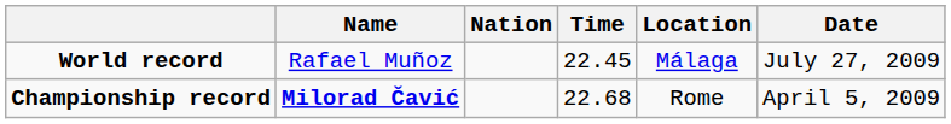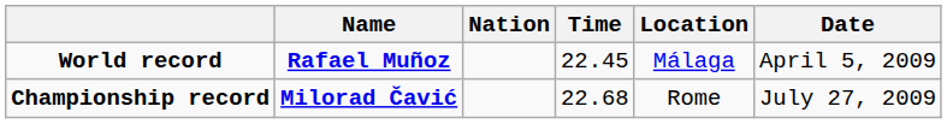 <table class=wikitable style=text-align:center>
 <tr>
 <th></th>
 <th>Name</th>
 <th>Nation</th>
 <th>Time</th>
 <th>Location</th>
 <th>Date</th>
 </tr>
 <tr>
 <td><strong>World record</strong></td>
-<td><a href='#'>Rafael Muñoz</a></td>
+<td><strong><a href='#'>Rafael Muñoz</a></strong></td>
 <td></td>
 <td align=left>22.45</td>
 <td><a href='#'>Málaga</a></td>
-<td>July 27, 2009</td>
+<td>April 5, 2009</td>
 </tr>
 <tr>
 <td><strong>Championship record</strong></td>
 <td><strong><a href='#'>Milorad Čavić</a></strong></td>
 <td></td>
 <td align=left>22.68</td>
 <td>Rome</td>
-<td>April 5, 2009</td>
+<td>July 27, 2009</td>
 </tr>
 </table>
